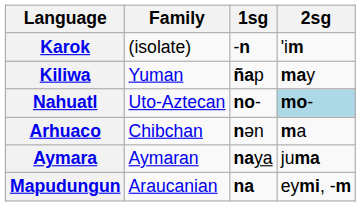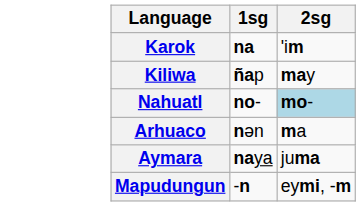 <table class="wikitable" style="float:right">
 <tr>
 <th>Language</th>
-<th>Family</th>
 <th>1sg</th>
 <th>2sg</th>
 </tr>
 <tr>
 <th><a href='#'>Karok</a></th>
-<td>(isolate)</td>
-<td>-<strong>n</strong></td>
+<td><strong>na</strong></td>
 <td>'i<strong>m</strong></td>
 </tr>
 <tr>
 <th><a href='#'>Kiliwa</a></th>
-<td><a href='#'>Yuman</a></td>
 <td><strong>ña</strong>p</td>
 <td><strong>ma</strong>y</td>
 </tr>
 <tr>
 <th><a href='#'>Nahuatl</a></th>
-<td><a href='#'>Uto-Aztecan</a></td>
 <td><strong>no</strong>-</td>
 <td style="background: lightblue;"><strong>mo</strong>-</td>
 </tr>
 <tr>
 <th><a href='#'>Arhuaco</a></th>
-<td><a href='#'>Chibchan</a></td>
 <td><strong>n</strong>ən</td>
 <td><strong>m</strong>a</td>
 </tr>
 <tr>
 <th><a href='#'>Aymara</a></th>
-<td><a href='#'>Aymaran</a></td>
 <td><strong>na</strong><u>ya</u></td>
 <td>ju<strong>ma</strong></td>
 </tr>
 <tr>
 <th><a href='#'>Mapudungun</a></th>
-<td><a href='#'>Araucanian</a></td>
-<td><strong>na</strong></td>
+<td>-<strong>n</strong></td>
 <td>ey<strong>mi</strong>, -<strong>m</strong></td>
 </tr>
 </table>
